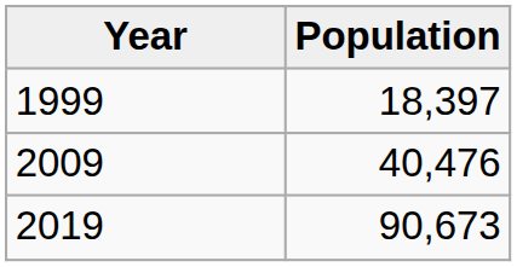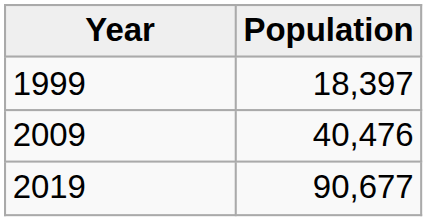 <table class="wikitable">
 <tr>
 <th style="background:#EFEFEF;">        Year        </th>
 <th style="background:#EFEFEF;">Population</th>
 </tr>
 <tr>
 <td>1999</td>
 <td align="right">18,397</td>
 </tr>
 <tr>
 <td>2009</td>
 <td align="right">40,476</td>
 </tr>
 <tr>
 <td>2019</td>
-<td align="right">90,673</td>
+<td align="right">90,677</td>
 </tr>
 </table>
